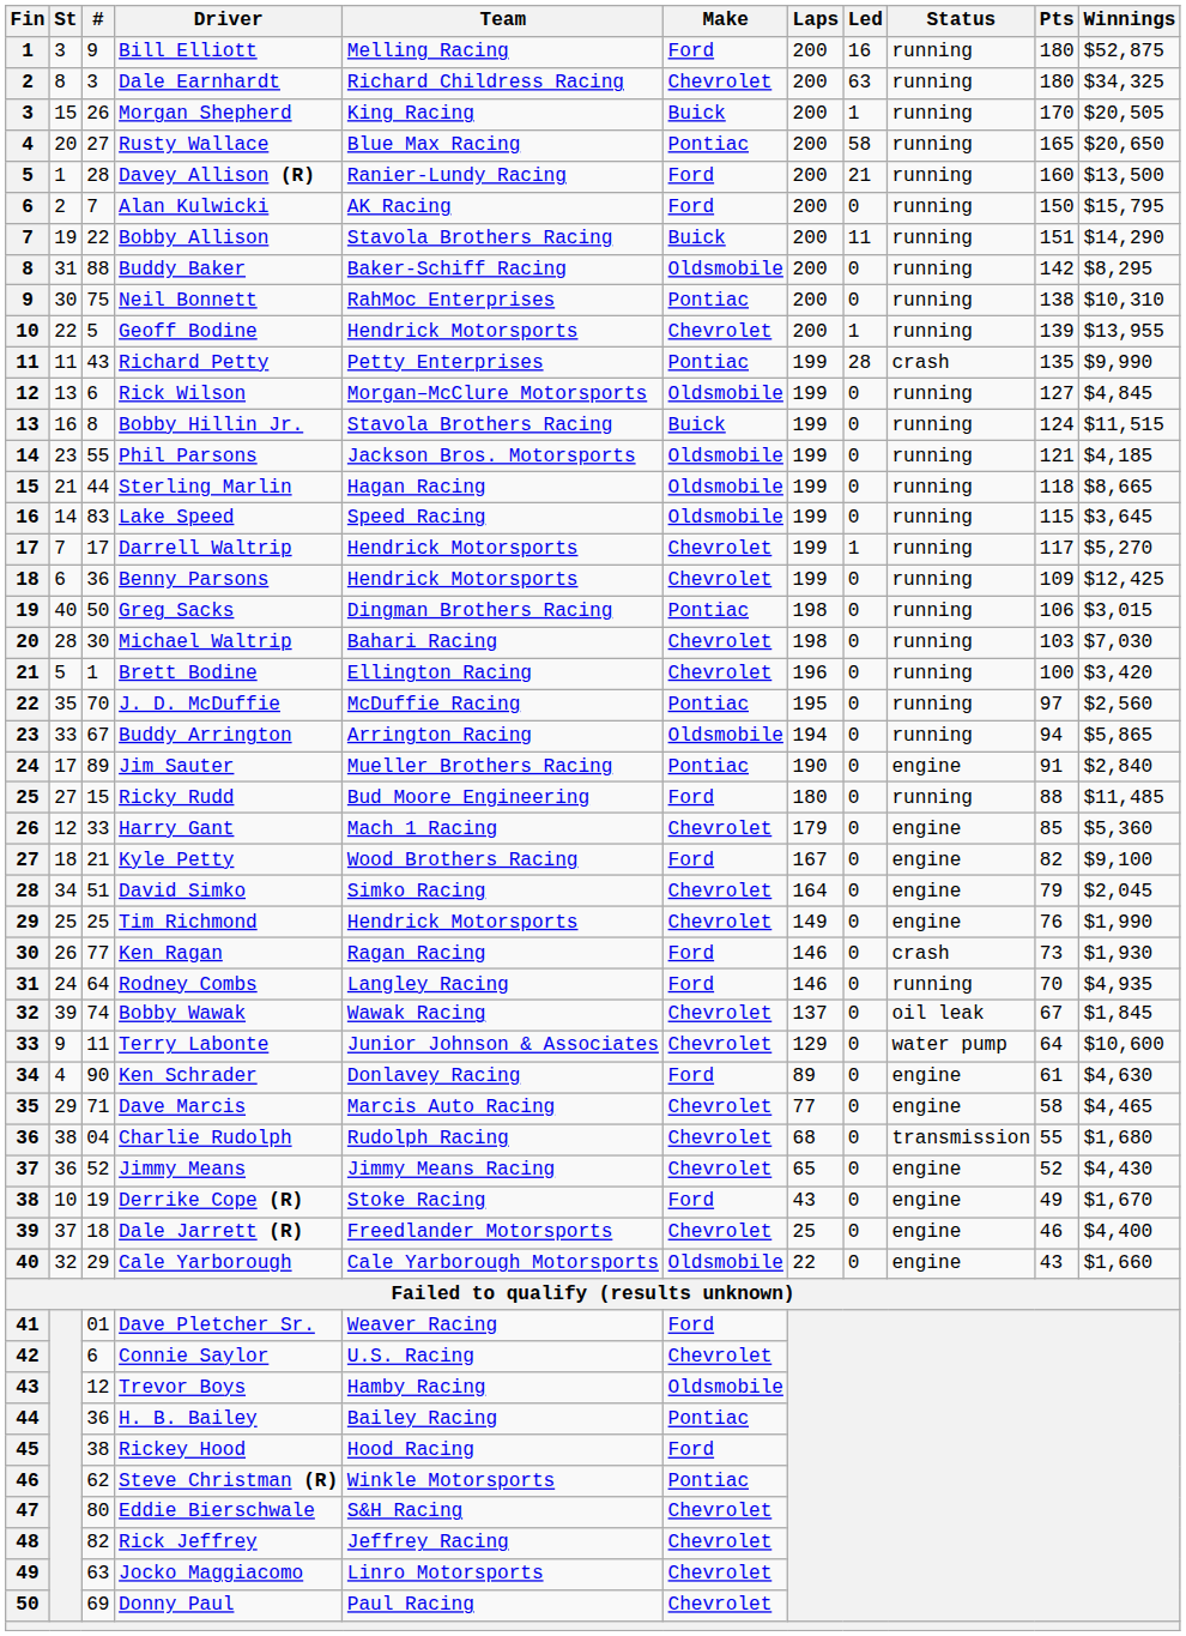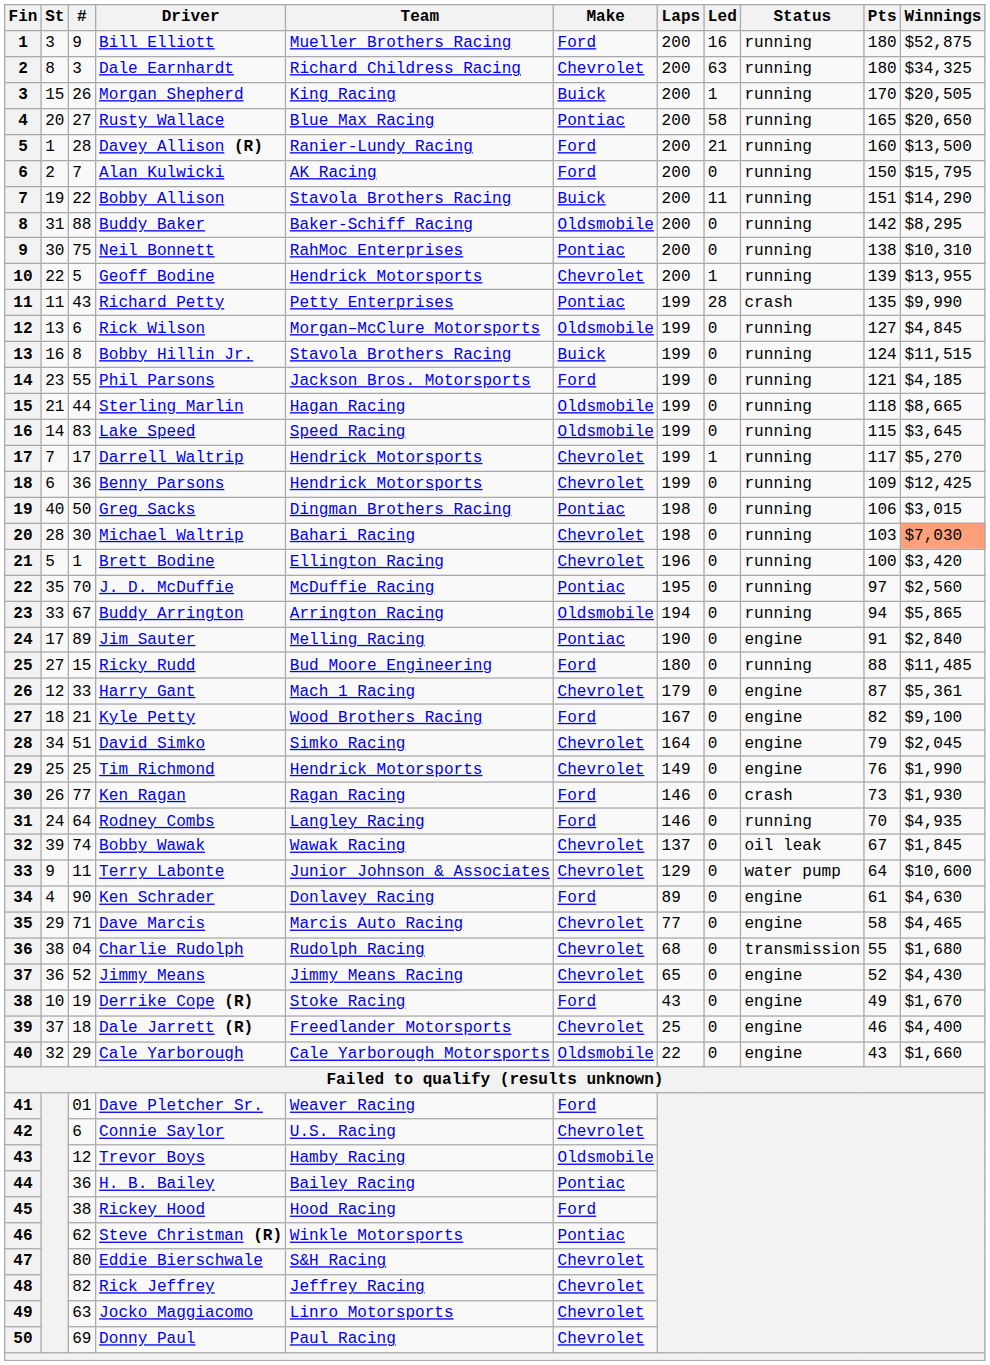 <table class="wikitable" style="font-size:95%">
 <tr>
 <th>Fin</th>
 <th>St</th>
 <th>#</th>
 <th>Driver</th>
 <th>Team</th>
 <th>Make</th>
 <th>Laps</th>
 <th>Led</th>
 <th>Status</th>
 <th>Pts</th>
 <th>Winnings</th>
 </tr>
 <tr>
 <th>1</th>
 <td>3</td>
 <td>9</td>
 <td><a href='#'>Bill Elliott</a></td>
-<td><a href='#'>Melling Racing</a></td>
+<td><a href='#'>Mueller Brothers Racing</a></td>
 <td><a href='#'>Ford</a></td>
 <td>200</td>
 <td>16</td>
 <td>running</td>
 <td>180</td>
 <td>$52,875</td>
 </tr>
 <tr>
 <th>2</th>
 <td>8</td>
 <td>3</td>
 <td><a href='#'>Dale Earnhardt</a></td>
 <td><a href='#'>Richard Childress Racing</a></td>
 <td><a href='#'>Chevrolet</a></td>
 <td>200</td>
 <td>63</td>
 <td>running</td>
 <td>180</td>
 <td>$34,325</td>
 </tr>
 <tr>
 <th>3</th>
 <td>15</td>
 <td>26</td>
 <td><a href='#'>Morgan Shepherd</a></td>
 <td><a href='#'>King Racing</a></td>
 <td><a href='#'>Buick</a></td>
 <td>200</td>
 <td>1</td>
 <td>running</td>
 <td>170</td>
 <td>$20,505</td>
 </tr>
 <tr>
 <th>4</th>
 <td>20</td>
 <td>27</td>
 <td><a href='#'>Rusty Wallace</a></td>
 <td><a href='#'>Blue Max Racing</a></td>
 <td><a href='#'>Pontiac</a></td>
 <td>200</td>
 <td>58</td>
 <td>running</td>
 <td>165</td>
 <td>$20,650</td>
 </tr>
 <tr>
 <th>5</th>
 <td>1</td>
 <td>28</td>
 <td><a href='#'>Davey Allison</a> <strong>(R)</strong></td>
 <td><a href='#'>Ranier-Lundy Racing</a></td>
 <td><a href='#'>Ford</a></td>
 <td>200</td>
 <td>21</td>
 <td>running</td>
 <td>160</td>
 <td>$13,500</td>
 </tr>
 <tr>
 <th>6</th>
 <td>2</td>
 <td>7</td>
 <td><a href='#'>Alan Kulwicki</a></td>
 <td><a href='#'>AK Racing</a></td>
 <td><a href='#'>Ford</a></td>
 <td>200</td>
 <td>0</td>
 <td>running</td>
 <td>150</td>
 <td>$15,795</td>
 </tr>
 <tr>
 <th>7</th>
 <td>19</td>
 <td>22</td>
 <td><a href='#'>Bobby Allison</a></td>
 <td><a href='#'>Stavola Brothers Racing</a></td>
 <td><a href='#'>Buick</a></td>
 <td>200</td>
 <td>11</td>
 <td>running</td>
 <td>151</td>
 <td>$14,290</td>
 </tr>
 <tr>
 <th>8</th>
 <td>31</td>
 <td>88</td>
 <td><a href='#'>Buddy Baker</a></td>
 <td><a href='#'>Baker-Schiff Racing</a></td>
 <td><a href='#'>Oldsmobile</a></td>
 <td>200</td>
 <td>0</td>
 <td>running</td>
 <td>142</td>
 <td>$8,295</td>
 </tr>
 <tr>
 <th>9</th>
 <td>30</td>
 <td>75</td>
 <td><a href='#'>Neil Bonnett</a></td>
 <td><a href='#'>RahMoc Enterprises</a></td>
 <td><a href='#'>Pontiac</a></td>
 <td>200</td>
 <td>0</td>
 <td>running</td>
 <td>138</td>
 <td>$10,310</td>
 </tr>
 <tr>
 <th>10</th>
 <td>22</td>
 <td>5</td>
 <td><a href='#'>Geoff Bodine</a></td>
 <td><a href='#'>Hendrick Motorsports</a></td>
 <td><a href='#'>Chevrolet</a></td>
 <td>200</td>
 <td>1</td>
 <td>running</td>
 <td>139</td>
 <td>$13,955</td>
 </tr>
 <tr>
 <th>11</th>
 <td>11</td>
 <td>43</td>
 <td><a href='#'>Richard Petty</a></td>
 <td><a href='#'>Petty Enterprises</a></td>
 <td><a href='#'>Pontiac</a></td>
 <td>199</td>
 <td>28</td>
 <td>crash</td>
 <td>135</td>
 <td>$9,990</td>
 </tr>
 <tr>
 <th>12</th>
 <td>13</td>
 <td>6</td>
 <td><a href='#'>Rick Wilson</a></td>
 <td><a href='#'>Morgan–McClure Motorsports</a></td>
 <td><a href='#'>Oldsmobile</a></td>
 <td>199</td>
 <td>0</td>
 <td>running</td>
 <td>127</td>
 <td>$4,845</td>
 </tr>
 <tr>
 <th>13</th>
 <td>16</td>
 <td>8</td>
 <td><a href='#'>Bobby Hillin Jr.</a></td>
 <td><a href='#'>Stavola Brothers Racing</a></td>
 <td><a href='#'>Buick</a></td>
 <td>199</td>
 <td>0</td>
 <td>running</td>
 <td>124</td>
 <td>$11,515</td>
 </tr>
 <tr>
 <th>14</th>
 <td>23</td>
 <td>55</td>
 <td><a href='#'>Phil Parsons</a></td>
 <td><a href='#'>Jackson Bros. Motorsports</a></td>
-<td><a href='#'>Oldsmobile</a></td>
+<td><a href='#'>Ford</a></td>
 <td>199</td>
 <td>0</td>
 <td>running</td>
 <td>121</td>
 <td>$4,185</td>
 </tr>
 <tr>
 <th>15</th>
 <td>21</td>
 <td>44</td>
 <td><a href='#'>Sterling Marlin</a></td>
 <td><a href='#'>Hagan Racing</a></td>
 <td><a href='#'>Oldsmobile</a></td>
 <td>199</td>
 <td>0</td>
 <td>running</td>
 <td>118</td>
 <td>$8,665</td>
 </tr>
 <tr>
 <th>16</th>
 <td>14</td>
 <td>83</td>
 <td><a href='#'>Lake Speed</a></td>
 <td><a href='#'>Speed Racing</a></td>
 <td><a href='#'>Oldsmobile</a></td>
 <td>199</td>
 <td>0</td>
 <td>running</td>
 <td>115</td>
 <td>$3,645</td>
 </tr>
 <tr>
 <th>17</th>
 <td>7</td>
 <td>17</td>
 <td><a href='#'>Darrell Waltrip</a></td>
 <td><a href='#'>Hendrick Motorsports</a></td>
 <td><a href='#'>Chevrolet</a></td>
 <td>199</td>
 <td>1</td>
 <td>running</td>
 <td>117</td>
 <td>$5,270</td>
 </tr>
 <tr>
 <th>18</th>
 <td>6</td>
 <td>36</td>
 <td><a href='#'>Benny Parsons</a></td>
 <td><a href='#'>Hendrick Motorsports</a></td>
 <td><a href='#'>Chevrolet</a></td>
 <td>199</td>
 <td>0</td>
 <td>running</td>
 <td>109</td>
 <td>$12,425</td>
 </tr>
 <tr>
 <th>19</th>
 <td>40</td>
 <td>50</td>
 <td><a href='#'>Greg Sacks</a></td>
 <td><a href='#'>Dingman Brothers Racing</a></td>
 <td><a href='#'>Pontiac</a></td>
 <td>198</td>
 <td>0</td>
 <td>running</td>
 <td>106</td>
 <td>$3,015</td>
 </tr>
 <tr>
 <th>20</th>
 <td>28</td>
 <td>30</td>
 <td><a href='#'>Michael Waltrip</a></td>
 <td><a href='#'>Bahari Racing</a></td>
 <td><a href='#'>Chevrolet</a></td>
 <td>198</td>
 <td>0</td>
 <td>running</td>
 <td>103</td>
-<td>$7,030</td>
+<td style="background: lightsalmon;">$7,030</td>
 </tr>
 <tr>
 <th>21</th>
 <td>5</td>
 <td>1</td>
 <td><a href='#'>Brett Bodine</a></td>
 <td><a href='#'>Ellington Racing</a></td>
 <td><a href='#'>Chevrolet</a></td>
 <td>196</td>
 <td>0</td>
 <td>running</td>
 <td>100</td>
 <td>$3,420</td>
 </tr>
 <tr>
 <th>22</th>
 <td>35</td>
 <td>70</td>
 <td><a href='#'>J. D. McDuffie</a></td>
 <td><a href='#'>McDuffie Racing</a></td>
 <td><a href='#'>Pontiac</a></td>
 <td>195</td>
 <td>0</td>
 <td>running</td>
 <td>97</td>
 <td>$2,560</td>
 </tr>
 <tr>
 <th>23</th>
 <td>33</td>
 <td>67</td>
 <td><a href='#'>Buddy Arrington</a></td>
 <td><a href='#'>Arrington Racing</a></td>
 <td><a href='#'>Oldsmobile</a></td>
 <td>194</td>
 <td>0</td>
 <td>running</td>
 <td>94</td>
 <td>$5,865</td>
 </tr>
 <tr>
 <th>24</th>
 <td>17</td>
 <td>89</td>
 <td><a href='#'>Jim Sauter</a></td>
-<td><a href='#'>Mueller Brothers Racing</a></td>
+<td><a href='#'>Melling Racing</a></td>
 <td><a href='#'>Pontiac</a></td>
 <td>190</td>
 <td>0</td>
 <td>engine</td>
 <td>91</td>
 <td>$2,840</td>
 </tr>
 <tr>
 <th>25</th>
 <td>27</td>
 <td>15</td>
 <td><a href='#'>Ricky Rudd</a></td>
 <td><a href='#'>Bud Moore Engineering</a></td>
 <td><a href='#'>Ford</a></td>
 <td>180</td>
 <td>0</td>
 <td>running</td>
 <td>88</td>
 <td>$11,485</td>
 </tr>
 <tr>
 <th>26</th>
 <td>12</td>
 <td>33</td>
 <td><a href='#'>Harry Gant</a></td>
 <td><a href='#'>Mach 1 Racing</a></td>
 <td><a href='#'>Chevrolet</a></td>
 <td>179</td>
 <td>0</td>
 <td>engine</td>
-<td>85</td>
-<td>$5,360</td>
+<td>87</td>
+<td>$5,361</td>
 </tr>
 <tr>
 <th>27</th>
 <td>18</td>
 <td>21</td>
 <td><a href='#'>Kyle Petty</a></td>
 <td><a href='#'>Wood Brothers Racing</a></td>
 <td><a href='#'>Ford</a></td>
 <td>167</td>
 <td>0</td>
 <td>engine</td>
 <td>82</td>
 <td>$9,100</td>
 </tr>
 <tr>
 <th>28</th>
 <td>34</td>
 <td>51</td>
 <td><a href='#'>David Simko</a></td>
 <td><a href='#'>Simko Racing</a></td>
 <td><a href='#'>Chevrolet</a></td>
 <td>164</td>
 <td>0</td>
 <td>engine</td>
 <td>79</td>
 <td>$2,045</td>
 </tr>
 <tr>
 <th>29</th>
 <td>25</td>
 <td>25</td>
 <td><a href='#'>Tim Richmond</a></td>
 <td><a href='#'>Hendrick Motorsports</a></td>
 <td><a href='#'>Chevrolet</a></td>
 <td>149</td>
 <td>0</td>
 <td>engine</td>
 <td>76</td>
 <td>$1,990</td>
 </tr>
 <tr>
 <th>30</th>
 <td>26</td>
 <td>77</td>
 <td><a href='#'>Ken Ragan</a></td>
 <td><a href='#'>Ragan Racing</a></td>
 <td><a href='#'>Ford</a></td>
 <td>146</td>
 <td>0</td>
 <td>crash</td>
 <td>73</td>
 <td>$1,930</td>
 </tr>
 <tr>
 <th>31</th>
 <td>24</td>
 <td>64</td>
 <td><a href='#'>Rodney Combs</a></td>
 <td><a href='#'>Langley Racing</a></td>
 <td><a href='#'>Ford</a></td>
 <td>146</td>
 <td>0</td>
 <td>running</td>
 <td>70</td>
 <td>$4,935</td>
 </tr>
 <tr>
 <th>32</th>
 <td>39</td>
 <td>74</td>
 <td><a href='#'>Bobby Wawak</a></td>
 <td><a href='#'>Wawak Racing</a></td>
 <td><a href='#'>Chevrolet</a></td>
 <td>137</td>
 <td>0</td>
 <td>oil leak</td>
 <td>67</td>
 <td>$1,845</td>
 </tr>
 <tr>
 <th>33</th>
 <td>9</td>
 <td>11</td>
 <td><a href='#'>Terry Labonte</a></td>
 <td><a href='#'>Junior Johnson & Associates</a></td>
 <td><a href='#'>Chevrolet</a></td>
 <td>129</td>
 <td>0</td>
 <td>water pump</td>
 <td>64</td>
 <td>$10,600</td>
 </tr>
 <tr>
 <th>34</th>
 <td>4</td>
 <td>90</td>
 <td><a href='#'>Ken Schrader</a></td>
 <td><a href='#'>Donlavey Racing</a></td>
 <td><a href='#'>Ford</a></td>
 <td>89</td>
 <td>0</td>
 <td>engine</td>
 <td>61</td>
 <td>$4,630</td>
 </tr>
 <tr>
 <th>35</th>
 <td>29</td>
 <td>71</td>
 <td><a href='#'>Dave Marcis</a></td>
 <td><a href='#'>Marcis Auto Racing</a></td>
 <td><a href='#'>Chevrolet</a></td>
 <td>77</td>
 <td>0</td>
 <td>engine</td>
 <td>58</td>
 <td>$4,465</td>
 </tr>
 <tr>
 <th>36</th>
 <td>38</td>
 <td>04</td>
 <td><a href='#'>Charlie Rudolph</a></td>
 <td><a href='#'>Rudolph Racing</a></td>
 <td><a href='#'>Chevrolet</a></td>
 <td>68</td>
 <td>0</td>
 <td>transmission</td>
 <td>55</td>
 <td>$1,680</td>
 </tr>
 <tr>
 <th>37</th>
 <td>36</td>
 <td>52</td>
 <td><a href='#'>Jimmy Means</a></td>
 <td><a href='#'>Jimmy Means Racing</a></td>
 <td><a href='#'>Chevrolet</a></td>
 <td>65</td>
 <td>0</td>
 <td>engine</td>
 <td>52</td>
 <td>$4,430</td>
 </tr>
 <tr>
 <th>38</th>
 <td>10</td>
 <td>19</td>
 <td><a href='#'>Derrike Cope</a> <strong>(R)</strong></td>
 <td><a href='#'>Stoke Racing</a></td>
 <td><a href='#'>Ford</a></td>
 <td>43</td>
 <td>0</td>
 <td>engine</td>
 <td>49</td>
 <td>$1,670</td>
 </tr>
 <tr>
 <th>39</th>
 <td>37</td>
 <td>18</td>
 <td><a href='#'>Dale Jarrett</a> <strong>(R)</strong></td>
 <td><a href='#'>Freedlander Motorsports</a></td>
 <td><a href='#'>Chevrolet</a></td>
 <td>25</td>
 <td>0</td>
 <td>engine</td>
 <td>46</td>
 <td>$4,400</td>
 </tr>
 <tr>
 <th>40</th>
 <td>32</td>
 <td>29</td>
 <td><a href='#'>Cale Yarborough</a></td>
 <td><a href='#'>Cale Yarborough Motorsports</a></td>
 <td><a href='#'>Oldsmobile</a></td>
 <td>22</td>
 <td>0</td>
 <td>engine</td>
 <td>43</td>
 <td>$1,660</td>
 </tr>
 <tr>
 <th colspan="11">Failed to qualify (results unknown)</th>
 </tr>
 <tr>
 <th>41</th>
 <th rowspan="10"></th>
 <td>01</td>
 <td><a href='#'>Dave Pletcher Sr.</a></td>
 <td><a href='#'>Weaver Racing</a></td>
 <td><a href='#'>Ford</a></td>
 <th colspan="5" rowspan="10"></th>
 </tr>
 <tr>
 <th>42</th>
 <td>6</td>
 <td><a href='#'>Connie Saylor</a></td>
 <td><a href='#'>U.S. Racing</a></td>
 <td><a href='#'>Chevrolet</a></td>
 </tr>
 <tr>
 <th>43</th>
 <td>12</td>
 <td><a href='#'>Trevor Boys</a></td>
 <td><a href='#'>Hamby Racing</a></td>
 <td><a href='#'>Oldsmobile</a></td>
 </tr>
 <tr>
 <th>44</th>
 <td>36</td>
 <td><a href='#'>H. B. Bailey</a></td>
 <td><a href='#'>Bailey Racing</a></td>
 <td><a href='#'>Pontiac</a></td>
 </tr>
 <tr>
 <th>45</th>
 <td>38</td>
 <td><a href='#'>Rickey Hood</a></td>
 <td><a href='#'>Hood Racing</a></td>
 <td><a href='#'>Ford</a></td>
 </tr>
 <tr>
 <th>46</th>
 <td>62</td>
 <td><a href='#'>Steve Christman</a> <strong>(R)</strong></td>
 <td><a href='#'>Winkle Motorsports</a></td>
 <td><a href='#'>Pontiac</a></td>
 </tr>
 <tr>
 <th>47</th>
 <td>80</td>
 <td><a href='#'>Eddie Bierschwale</a></td>
 <td><a href='#'>S&H Racing</a></td>
 <td><a href='#'>Chevrolet</a></td>
 </tr>
 <tr>
 <th>48</th>
 <td>82</td>
 <td><a href='#'>Rick Jeffrey</a></td>
 <td><a href='#'>Jeffrey Racing</a></td>
 <td><a href='#'>Chevrolet</a></td>
 </tr>
 <tr>
 <th>49</th>
 <td>63</td>
 <td><a href='#'>Jocko Maggiacomo</a></td>
 <td><a href='#'>Linro Motorsports</a></td>
 <td><a href='#'>Chevrolet</a></td>
 </tr>
 <tr>
 <th>50</th>
 <td>69</td>
 <td><a href='#'>Donny Paul</a></td>
 <td><a href='#'>Paul Racing</a></td>
 <td><a href='#'>Chevrolet</a></td>
 </tr>
 <tr>
 <th colspan="11"></th>
 </tr>
 </table>
